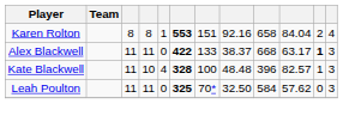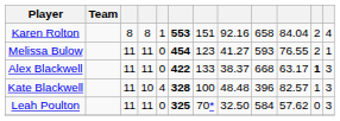 <table class="wikitable sortable" style="text-align:center">
 <tr>
 <th class="unsortable">Player</th>
 <th>Team</th>
 <th></th>
 <th></th>
 <th></th>
 <th></th>
 <th></th>
 <th></th>
 <th></th>
 <th></th>
 <th></th>
 <th></th>
 </tr>
 <tr>
 <td><a href='#'>Karen Rolton</a></td>
 <td style="text-align:left;"></td>
 <td>8</td>
 <td>8</td>
 <td>1</td>
 <td><strong>553</strong></td>
 <td>151</td>
 <td>92.16</td>
 <td>658</td>
 <td>84.04</td>
 <td>2</td>
 <td>4</td>
+</tr>
+<tr>
+<td><a href='#'>Melissa Bulow</a></td>
+<td style="text-align:left;"></td>
+<td>11</td>
+<td>11</td>
+<td>0</td>
+<td><strong>454</strong></td>
+<td>123</td>
+<td>41.27</td>
+<td>593</td>
+<td>76.55</td>
+<td>2</td>
+<td>1</td>
 </tr>
 <tr>
 <td><a href='#'>Alex Blackwell</a></td>
 <td style="text-align:left;"></td>
 <td>11</td>
 <td>11</td>
 <td>0</td>
 <td><strong>422</strong></td>
 <td>133</td>
 <td>38.37</td>
 <td>668</td>
 <td>63.17</td>
 <td><strong>1</strong></td>
 <td>3</td>
 </tr>
 <tr>
 <td><a href='#'>Kate Blackwell</a></td>
 <td style="text-align:left;"></td>
 <td>11</td>
 <td>10</td>
 <td>4</td>
 <td><strong>328</strong></td>
 <td>100</td>
 <td>48.48</td>
 <td>396</td>
 <td>82.57</td>
 <td>1</td>
 <td>3</td>
 </tr>
 <tr>
 <td><a href='#'>Leah Poulton</a></td>
 <td style="text-align:left;"></td>
 <td>11</td>
 <td>11</td>
 <td>0</td>
 <td><strong>325</strong></td>
 <td>70<a href='#'>*</a></td>
 <td>32.50</td>
 <td>584</td>
 <td>57.62</td>
 <td>0</td>
 <td>3</td>
 </tr>
 <tr>
 </tr>
 </table>
